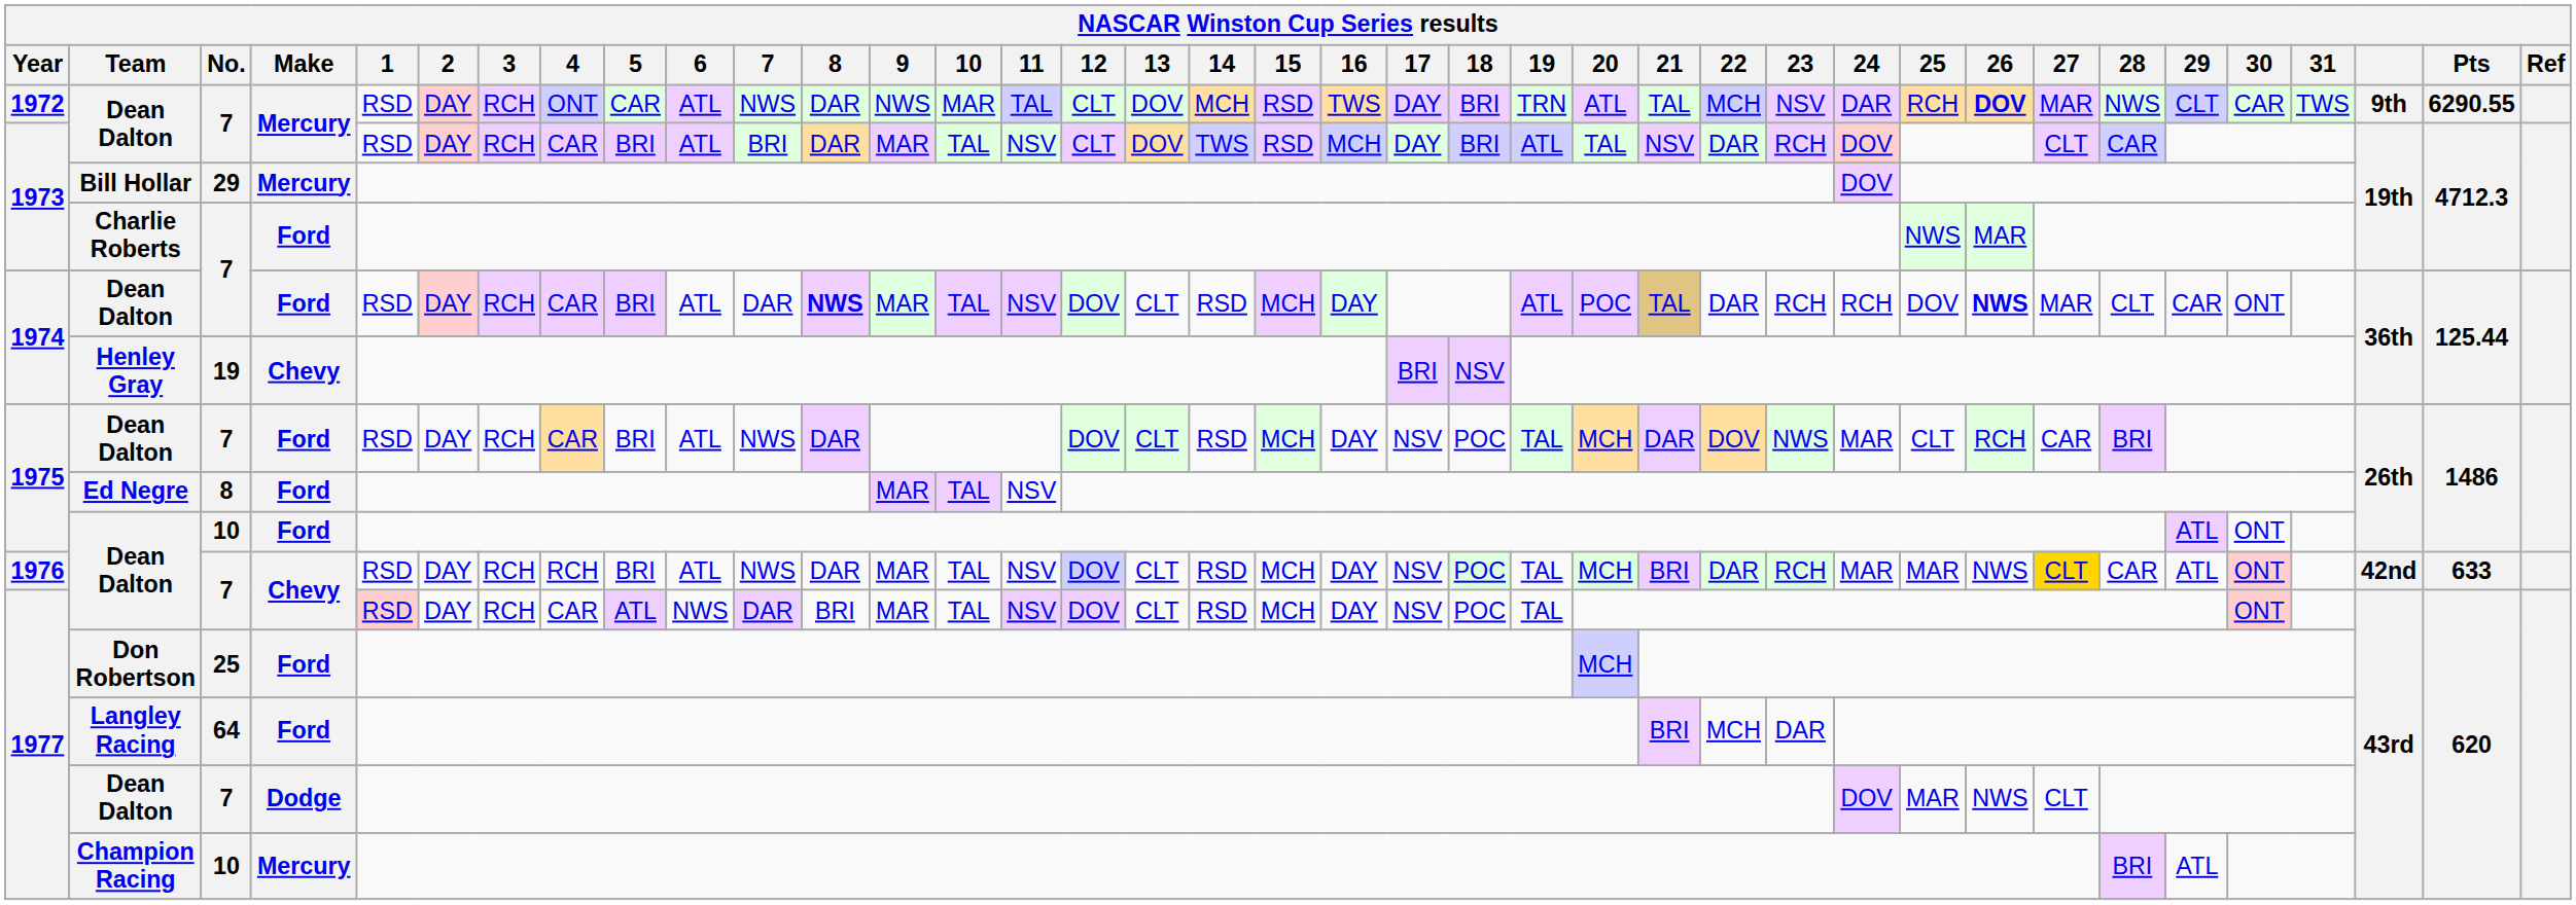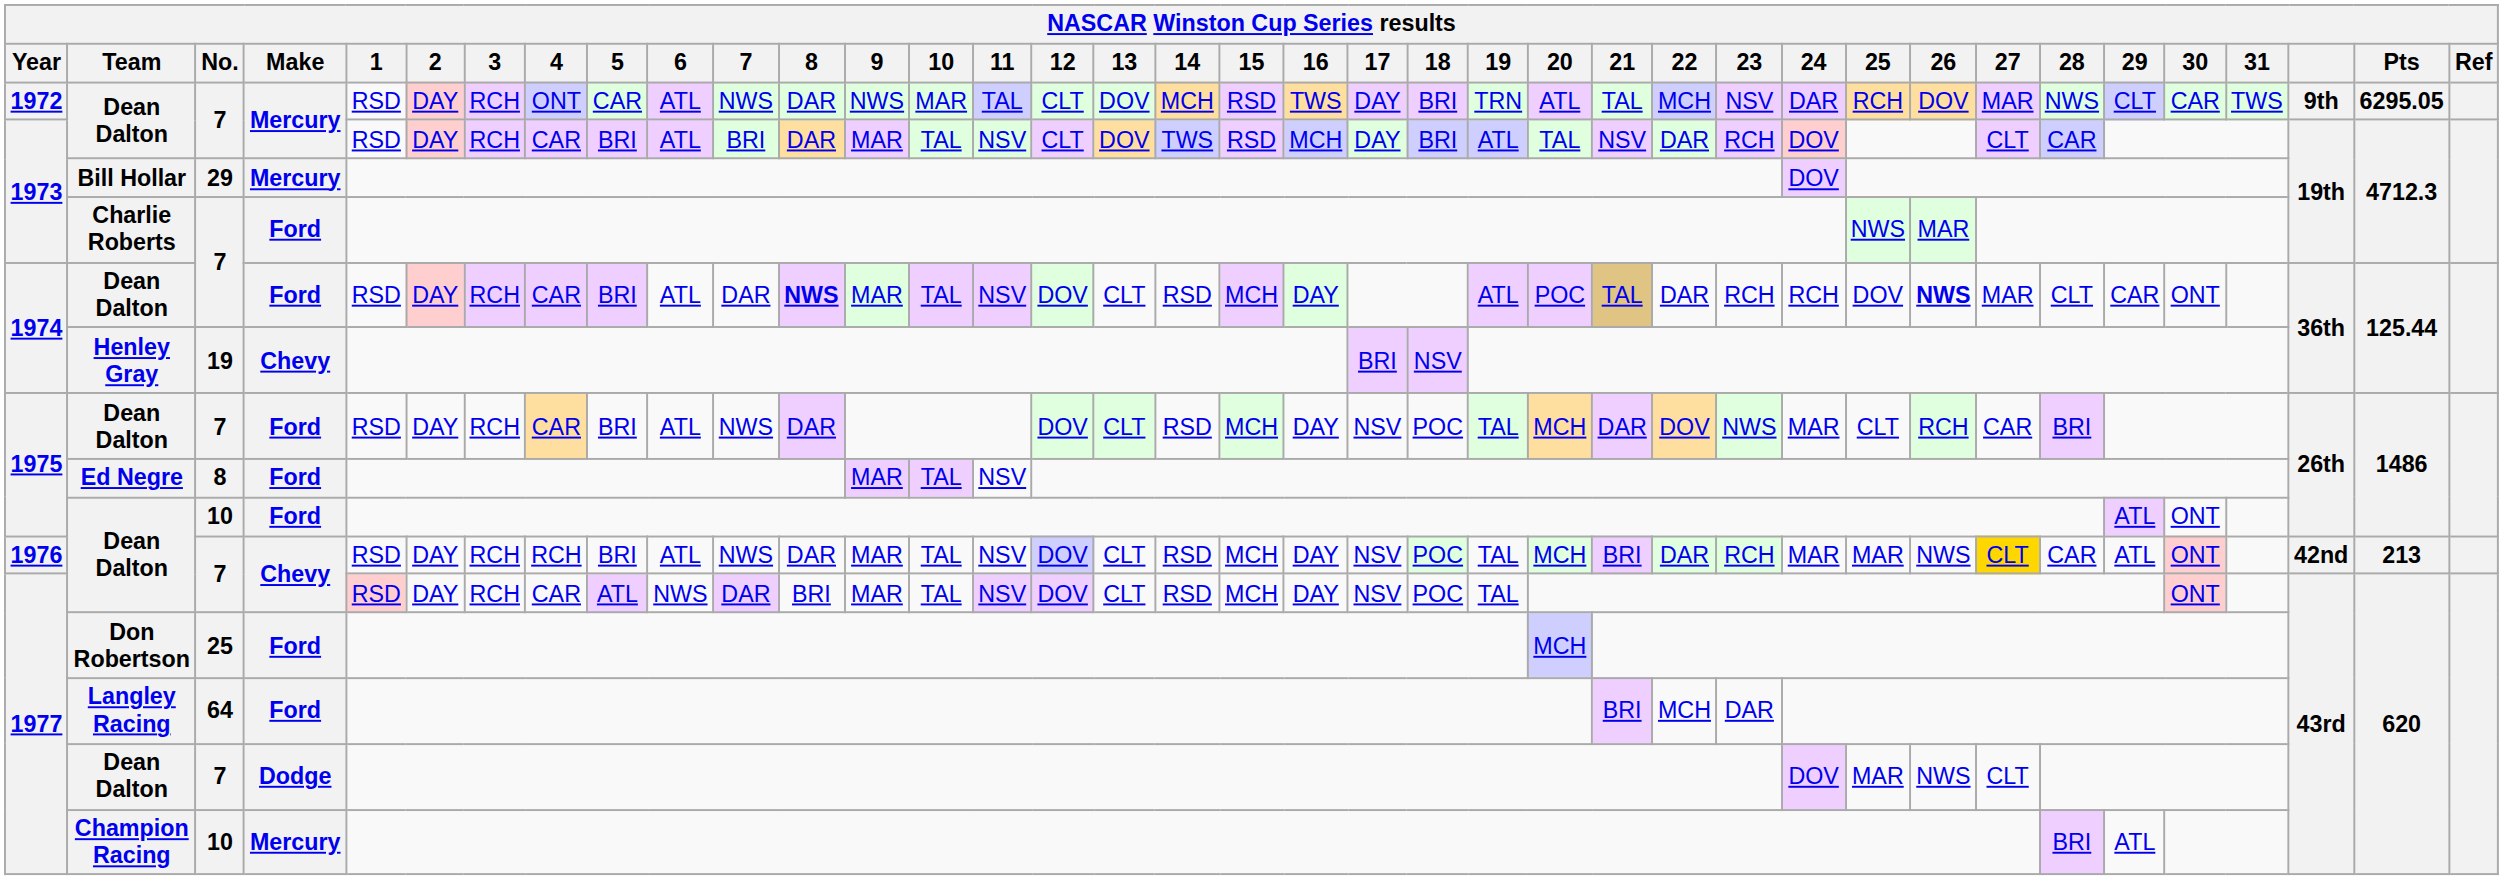 <table class="wikitable" style="text-align:center; font-size:75%">
 <tr>
 <th colspan=45><a href='#'>NASCAR</a> <a href='#'>Winston Cup Series</a> results</th>
 </tr>
 <tr>
 <th>Year</th>
 <th>Team</th>
 <th>No.</th>
 <th>Make</th>
 <th>1</th>
 <th>2</th>
 <th>3</th>
 <th>4</th>
 <th>5</th>
 <th>6</th>
 <th>7</th>
 <th>8</th>
 <th>9</th>
 <th>10</th>
 <th>11</th>
 <th>12</th>
 <th>13</th>
 <th>14</th>
 <th>15</th>
 <th>16</th>
 <th>17</th>
 <th>18</th>
 <th>19</th>
 <th>20</th>
 <th>21</th>
 <th>22</th>
 <th>23</th>
 <th>24</th>
 <th>25</th>
 <th>26</th>
 <th>27</th>
 <th>28</th>
 <th>29</th>
 <th>30</th>
 <th>31</th>
 <th></th>
 <th>Pts</th>
 <th>Ref</th>
 </tr>
 <tr>
 <th><a href='#'>1972</a></th>
 <th rowspan=2>Dean Dalton</th>
 <th rowspan=2>7</th>
 <th rowspan=2><a href='#'>Mercury</a></th>
 <td><a href='#'>RSD</a></td>
 <td style="background:#FFCFCF;"><a href='#'>DAY</a><br></td>
 <td style="background:#EFCFFF;"><a href='#'>RCH</a><br></td>
 <td style="background:#CFCFFF;"><a href='#'>ONT</a><br></td>
 <td style="background:#DFFFDF;"><a href='#'>CAR</a><br></td>
 <td style="background:#EFCFFF;"><a href='#'>ATL</a><br></td>
 <td style="background:#DFFFDF;"><a href='#'>NWS</a><br></td>
 <td style="background:#DFFFDF;"><a href='#'>DAR</a><br></td>
 <td style="background:#DFFFDF;"><a href='#'>NWS</a><br></td>
 <td style="background:#DFFFDF;"><a href='#'>MAR</a><br></td>
 <td style="background:#CFCFFF;"><a href='#'>TAL</a><br></td>
 <td style="background:#DFFFDF;"><a href='#'>CLT</a><br></td>
 <td style="background:#DFFFDF;"><a href='#'>DOV</a><br></td>
 <td style="background:#FFDF9F;"><a href='#'>MCH</a><br></td>
 <td style="background:#EFCFFF;"><a href='#'>RSD</a><br></td>
 <td style="background:#FFDF9F;"><a href='#'>TWS</a><br></td>
 <td style="background:#EFCFFF;"><a href='#'>DAY</a><br></td>
 <td style="background:#EFCFFF;"><a href='#'>BRI</a><br></td>
 <td style="background:#DFFFDF;"><a href='#'>TRN</a><br></td>
 <td style="background:#EFCFFF;"><a href='#'>ATL</a><br></td>
 <td style="background:#DFFFDF;"><a href='#'>TAL</a><br></td>
 <td style="background:#CFCFFF;"><a href='#'>MCH</a><br></td>
 <td style="background:#EFCFFF;"><a href='#'>NSV</a><br></td>
 <td style="background:#EFCFFF;"><a href='#'>DAR</a><br></td>
 <td style="background:#FFDF9F;"><a href='#'>RCH</a><br></td>
-<td style="background:#FFDF9F;"><strong><a href='#'>DOV</a><br></strong></td>
+<td style="background:#FFDF9F;"><a href='#'>DOV</a><br></td>
 <td style="background:#EFCFFF;"><a href='#'>MAR</a><br></td>
 <td style="background:#DFFFDF;"><a href='#'>NWS</a><br></td>
 <td style="background:#CFCFFF;"><a href='#'>CLT</a><br></td>
 <td style="background:#DFFFDF;"><a href='#'>CAR</a><br></td>
 <td style="background:#DFFFDF;"><a href='#'>TWS</a><br></td>
 <th>9th</th>
-<th>6290.55</th>
+<th>6295.05</th>
 <th></th>
 </tr>
 <tr>
 <th rowspan=3><a href='#'>1973</a></th>
 <td><a href='#'>RSD</a></td>
 <td style="background:#FFCFCF;"><a href='#'>DAY</a><br></td>
 <td style="background:#EFCFFF;"><a href='#'>RCH</a><br></td>
 <td style="background:#EFCFFF;"><a href='#'>CAR</a><br></td>
 <td style="background:#EFCFFF;"><a href='#'>BRI</a><br></td>
 <td style="background:#EFCFFF;"><a href='#'>ATL</a><br></td>
 <td style="background:#DFFFDF;"><a href='#'>BRI</a><br></td>
 <td style="background:#FFDF9F;"><a href='#'>DAR</a><br></td>
 <td style="background:#EFCFFF;"><a href='#'>MAR</a><br></td>
 <td style="background:#DFFFDF;"><a href='#'>TAL</a><br></td>
 <td style="background:#DFFFDF;"><a href='#'>NSV</a><br></td>
 <td style="background:#EFCFFF;"><a href='#'>CLT</a><br></td>
 <td style="background:#FFDF9F;"><a href='#'>DOV</a><br></td>
 <td style="background:#CFCFFF;"><a href='#'>TWS</a><br></td>
 <td style="background:#EFCFFF;"><a href='#'>RSD</a><br></td>
 <td style="background:#CFCFFF;"><a href='#'>MCH</a><br></td>
 <td style="background:#DFFFDF;"><a href='#'>DAY</a><br></td>
 <td style="background:#CFCFFF;"><a href='#'>BRI</a><br></td>
 <td style="background:#CFCFFF;"><a href='#'>ATL</a><br></td>
 <td style="background:#DFFFDF;"><a href='#'>TAL</a><br></td>
 <td style="background:#EFCFFF;"><a href='#'>NSV</a><br></td>
 <td style="background:#DFFFDF;"><a href='#'>DAR</a><br></td>
 <td style="background:#EFCFFF;"><a href='#'>RCH</a><br></td>
 <td style="background:#FFCFCF;"><a href='#'>DOV</a><br></td>
 <td colspan=2></td>
 <td style="background:#EFCFFF;"><a href='#'>CLT</a><br></td>
 <td style="background:#CFCFFF;"><a href='#'>CAR</a><br></td>
 <td colspan=3></td>
 <th rowspan=3>19th</th>
 <th rowspan=3>4712.3</th>
 <th rowspan=3></th>
 </tr>
 <tr>
 <th>Bill Hollar</th>
 <th>29</th>
 <th><a href='#'>Mercury</a></th>
 <td colspan=23></td>
 <td style="background:#EFCFFF;"><a href='#'>DOV</a><br></td>
 <td colspan=7></td>
 </tr>
 <tr>
 <th>Charlie Roberts</th>
 <th rowspan=2>7</th>
 <th><a href='#'>Ford</a></th>
 <td colspan=24></td>
 <td style="background:#DFFFDF;"><a href='#'>NWS</a><br></td>
 <td style="background:#DFFFDF;"><a href='#'>MAR</a><br></td>
 <td colspan=5></td>
 </tr>
 <tr>
 <th rowspan=2><a href='#'>1974</a></th>
 <th>Dean Dalton</th>
 <th><a href='#'>Ford</a></th>
 <td><a href='#'>RSD</a></td>
 <td style="background:#FFCFCF;"><a href='#'>DAY</a><br></td>
 <td style="background:#EFCFFF;"><a href='#'>RCH</a><br></td>
 <td style="background:#EFCFFF;"><a href='#'>CAR</a><br></td>
 <td style="background:#EFCFFF;"><a href='#'>BRI</a><br></td>
 <td><a href='#'>ATL</a></td>
 <td><a href='#'>DAR</a></td>
 <td style="background:#EFCFFF;"><strong><a href='#'>NWS</a><br></strong></td>
 <td style="background:#DFFFDF;"><a href='#'>MAR</a><br></td>
 <td style="background:#EFCFFF;"><a href='#'>TAL</a><br></td>
 <td style="background:#EFCFFF;"><a href='#'>NSV</a><br></td>
 <td style="background:#DFFFDF;"><a href='#'>DOV</a><br></td>
 <td><a href='#'>CLT</a></td>
 <td><a href='#'>RSD</a></td>
 <td style="background:#EFCFFF;"><a href='#'>MCH</a><br></td>
 <td style="background:#DFFFDF;"><a href='#'>DAY</a><br></td>
 <td colspan=2></td>
 <td style="background:#EFCFFF;"><a href='#'>ATL</a><br></td>
 <td style="background:#EFCFFF;"><a href='#'>POC</a><br></td>
 <td style="background:#DFC484;"><a href='#'>TAL</a><br></td>
 <td><a href='#'>DAR</a></td>
 <td><a href='#'>RCH</a></td>
 <td><a href='#'>RCH</a></td>
 <td><a href='#'>DOV</a></td>
 <td><strong><a href='#'>NWS</a></strong></td>
 <td><a href='#'>MAR</a></td>
 <td><a href='#'>CLT</a></td>
 <td><a href='#'>CAR</a></td>
 <td><a href='#'>ONT</a></td>
 <td></td>
 <th rowspan=2>36th</th>
 <th rowspan=2>125.44</th>
 <th rowspan=2></th>
 </tr>
 <tr>
 <th><a href='#'>Henley Gray</a></th>
 <th>19</th>
 <th><a href='#'>Chevy</a></th>
 <td colspan=16></td>
 <td style="background:#EFCFFF;"><a href='#'>BRI</a><br></td>
 <td style="background:#EFCFFF;"><a href='#'>NSV</a><br></td>
 <td colspan=13></td>
 </tr>
 <tr>
 <th rowspan=3><a href='#'>1975</a></th>
 <th>Dean Dalton</th>
 <th>7</th>
 <th><a href='#'>Ford</a></th>
 <td><a href='#'>RSD</a></td>
 <td><a href='#'>DAY</a></td>
 <td><a href='#'>RCH</a></td>
 <td style="background:#FFDF9F;"><a href='#'>CAR</a><br></td>
 <td><a href='#'>BRI</a></td>
 <td><a href='#'>ATL</a></td>
 <td><a href='#'>NWS</a></td>
 <td style="background:#EFCFFF;"><a href='#'>DAR</a><br></td>
 <td colspan=3></td>
 <td style="background:#DFFFDF;"><a href='#'>DOV</a><br></td>
 <td style="background:#DFFFDF;"><a href='#'>CLT</a><br></td>
 <td><a href='#'>RSD</a></td>
 <td style="background:#DFFFDF;"><a href='#'>MCH</a><br></td>
 <td><a href='#'>DAY</a></td>
 <td><a href='#'>NSV</a></td>
 <td><a href='#'>POC</a></td>
 <td style="background:#DFFFDF;"><a href='#'>TAL</a><br></td>
 <td style="background:#FFDF9F;"><a href='#'>MCH</a><br></td>
 <td style="background:#EFCFFF;"><a href='#'>DAR</a><br></td>
 <td style="background:#FFDF9F;"><a href='#'>DOV</a><br></td>
 <td style="background:#DFFFDF;"><a href='#'>NWS</a><br></td>
 <td><a href='#'>MAR</a></td>
 <td><a href='#'>CLT</a></td>
 <td style="background:#DFFFDF;"><a href='#'>RCH</a><br></td>
 <td><a href='#'>CAR</a></td>
 <td style="background:#EFCFFF;"><a href='#'>BRI</a><br></td>
 <td colspan=3></td>
 <th rowspan=3>26th</th>
 <th rowspan=3>1486</th>
 <th rowspan=3></th>
 </tr>
 <tr>
 <th><a href='#'>Ed Negre</a></th>
 <th>8</th>
 <th><a href='#'>Ford</a></th>
 <td colspan=8></td>
 <td style="background:#EFCFFF;"><a href='#'>MAR</a><br></td>
 <td style="background:#EFCFFF;"><a href='#'>TAL</a><br></td>
 <td><a href='#'>NSV</a></td>
 <td colspan=20></td>
 </tr>
 <tr>
 <th rowspan=3>Dean Dalton</th>
 <th>10</th>
 <th><a href='#'>Ford</a></th>
 <td colspan=28></td>
 <td style="background:#EFCFFF;"><a href='#'>ATL</a><br></td>
 <td><a href='#'>ONT</a></td>
 <td></td>
 </tr>
 <tr>
 <th><a href='#'>1976</a></th>
 <th rowspan=2>7</th>
 <th rowspan=2><a href='#'>Chevy</a></th>
 <td><a href='#'>RSD</a></td>
 <td><a href='#'>DAY</a></td>
 <td><a href='#'>RCH</a></td>
 <td><a href='#'>RCH</a></td>
 <td><a href='#'>BRI</a></td>
 <td><a href='#'>ATL</a></td>
 <td><a href='#'>NWS</a></td>
 <td><a href='#'>DAR</a></td>
 <td><a href='#'>MAR</a></td>
 <td><a href='#'>TAL</a></td>
 <td><a href='#'>NSV</a></td>
 <td style="background:#CFCFFF;"><a href='#'>DOV</a><br></td>
 <td><a href='#'>CLT</a></td>
 <td><a href='#'>RSD</a></td>
 <td><a href='#'>MCH</a></td>
 <td><a href='#'>DAY</a></td>
 <td><a href='#'>NSV</a></td>
 <td style="background:#DFFFDF;"><a href='#'>POC</a><br></td>
 <td><a href='#'>TAL</a></td>
 <td style="background:#DFFFDF;"><a href='#'>MCH</a><br></td>
 <td style="background:#EFCFFF;"><a href='#'>BRI</a><br></td>
 <td style="background:#DFFFDF;"><a href='#'>DAR</a><br></td>
 <td style="background:#DFFFDF;"><a href='#'>RCH</a><br></td>
 <td><a href='#'>MAR</a></td>
 <td><a href='#'>MAR</a></td>
 <td><a href='#'>NWS</a></td>
 <td style="background: gold;"><a href='#'>CLT</a></td>
 <td><a href='#'>CAR</a></td>
 <td><a href='#'>ATL</a></td>
 <td style="background:#FFCFCF;"><a href='#'>ONT</a><br></td>
 <td></td>
 <th>42nd</th>
-<th>633</th>
+<th>213</th>
 <th></th>
 </tr>
 <tr>
 <th rowspan=5><a href='#'>1977</a></th>
 <td style="background:#FFCFCF;"><a href='#'>RSD</a><br></td>
 <td><a href='#'>DAY</a></td>
 <td><a href='#'>RCH</a></td>
 <td><a href='#'>CAR</a></td>
 <td style="background:#EFCFFF;"><a href='#'>ATL</a><br></td>
 <td><a href='#'>NWS</a></td>
 <td style="background:#EFCFFF;"><a href='#'>DAR</a><br></td>
 <td><a href='#'>BRI</a></td>
 <td><a href='#'>MAR</a></td>
 <td><a href='#'>TAL</a></td>
 <td style="background:#EFCFFF;"><a href='#'>NSV</a><br></td>
 <td style="background:#EFCFFF;"><a href='#'>DOV</a><br></td>
 <td><a href='#'>CLT</a></td>
 <td><a href='#'>RSD</a></td>
 <td><a href='#'>MCH</a></td>
 <td><a href='#'>DAY</a></td>
 <td><a href='#'>NSV</a></td>
 <td><a href='#'>POC</a></td>
 <td><a href='#'>TAL</a></td>
 <td colspan=10></td>
 <td style="background:#FFCFCF;"><a href='#'>ONT</a><br></td>
 <td></td>
 <th rowspan=5>43rd</th>
 <th rowspan=5>620</th>
 <th rowspan=5></th>
 </tr>
 <tr>
 <th>Don Robertson</th>
 <th>25</th>
 <th><a href='#'>Ford</a></th>
 <td colspan=19></td>
 <td style="background:#CFCFFF;"><a href='#'>MCH</a><br></td>
 <td colspan=11></td>
 </tr>
 <tr>
 <th><a href='#'>Langley Racing</a></th>
 <th>64</th>
 <th><a href='#'>Ford</a></th>
 <td colspan=20></td>
 <td style="background:#EFCFFF;"><a href='#'>BRI</a><br></td>
 <td><a href='#'>MCH</a></td>
 <td><a href='#'>DAR</a></td>
 <td colspan=8></td>
 </tr>
 <tr>
 <th>Dean Dalton</th>
 <th>7</th>
 <th><a href='#'>Dodge</a></th>
 <td colspan=23></td>
 <td style="background:#EFCFFF;"><a href='#'>DOV</a><br></td>
 <td><a href='#'>MAR</a></td>
 <td><a href='#'>NWS</a></td>
 <td><a href='#'>CLT</a></td>
 <td colspan=4></td>
 </tr>
 <tr>
 <th><a href='#'>Champion Racing</a></th>
 <th>10</th>
 <th><a href='#'>Mercury</a></th>
 <td colspan=27></td>
 <td style="background:#EFCFFF;"><a href='#'>BRI</a><br></td>
 <td><a href='#'>ATL</a></td>
 <td colspan=2></td>
 </tr>
 </table>
